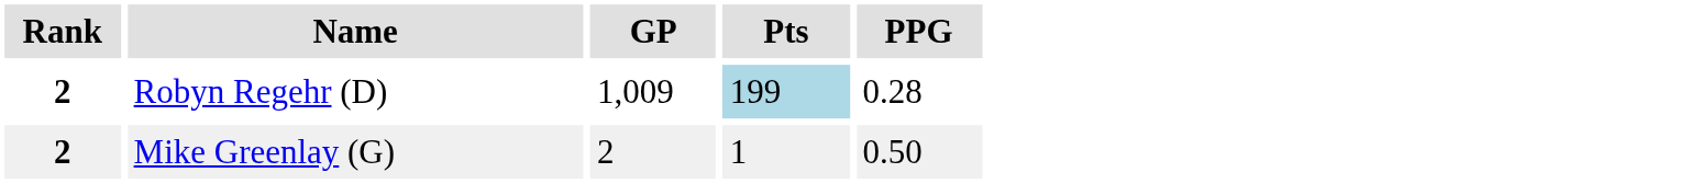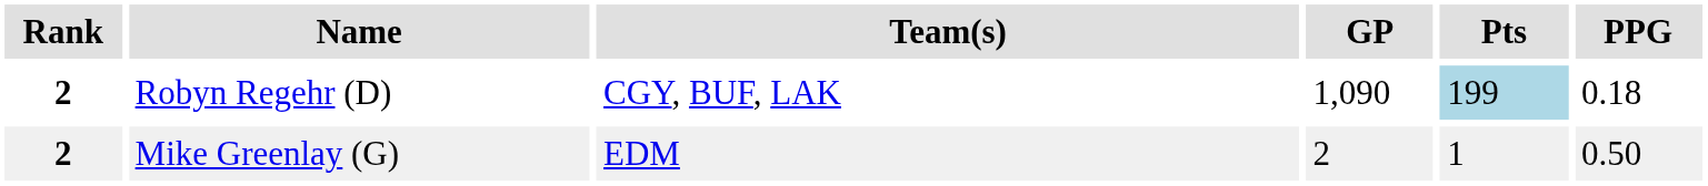 <table id="Table3" cellspacing="3" cellpadding="3" style="font-size:95%;">
 <tr style="text-align:center; background:#e0e0e0">
 <th style="width:3em;">Rank</th>
 <th style="width:13em;">Name</th>
+<th style="width:20em;">Team(s)</th>
 <th style="width:3.3em;">GP</th>
 <th style="width:3.3em;">Pts</th>
 <th style="width:3.3em;">PPG</th>
 </tr>
 <tr>
 <th>2</th>
 <td><a href='#'>Robyn Regehr</a> (D)</td>
-<td>1,009</td>
+<td><a href='#'>CGY</a>, <a href='#'>BUF</a>, <a href='#'>LAK</a></td>
+<td>1,090</td>
 <td style="background: lightblue;">199</td>
-<td>0.28</td>
+<td>0.18</td>
 </tr>
 <tr style="background:#f0f0f0;">
 <th>2</th>
 <td><a href='#'>Mike Greenlay</a> (G)</td>
+<td><a href='#'>EDM</a></td>
 <td>2</td>
 <td>1</td>
 <td>0.50</td>
 </tr>
 </table>
